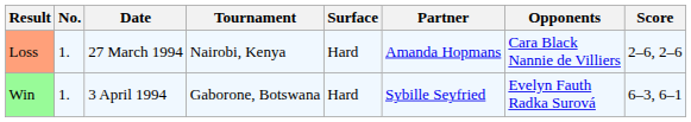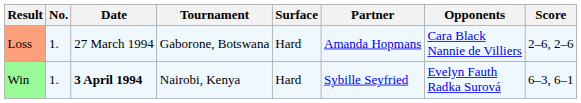 <table class="sortable wikitable" style=font-size:97%>
 <tr>
 <th>Result</th>
 <th>No.</th>
 <th>Date</th>
 <th>Tournament</th>
 <th>Surface</th>
 <th>Partner</th>
 <th>Opponents</th>
 <th class="unsortable">Score</th>
 </tr>
 <tr style="background:#f0f8ff;">
 <td style="background:#ffa07a;">Loss</td>
 <td>1.</td>
 <td>27 March 1994</td>
-<td>Nairobi, Kenya</td>
+<td>Gaborone, Botswana</td>
 <td>Hard</td>
 <td> <a href='#'>Amanda Hopmans</a></td>
 <td> <a href='#'>Cara Black</a> <br>  <a href='#'>Nannie de Villiers</a></td>
 <td>2–6, 2–6</td>
 </tr>
 <tr style="background:#f0f8ff;">
 <td style="background:#98fb98;">Win</td>
 <td>1.</td>
-<td>3 April 1994</td>
-<td>Gaborone, Botswana</td>
+<td><strong>3 April 1994</strong></td>
+<td>Nairobi, Kenya</td>
 <td>Hard</td>
 <td> <a href='#'>Sybille Seyfried</a></td>
 <td> <a href='#'>Evelyn Fauth</a> <br>  <a href='#'>Radka Surová</a></td>
 <td>6–3, 6–1</td>
 </tr>
 </table>
